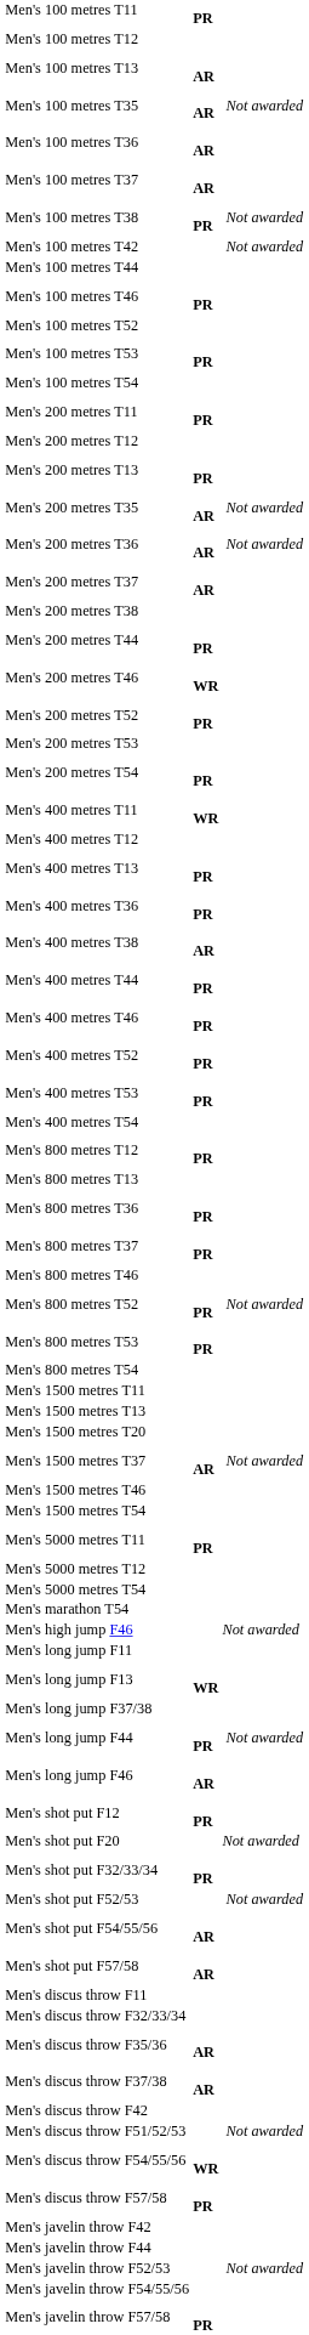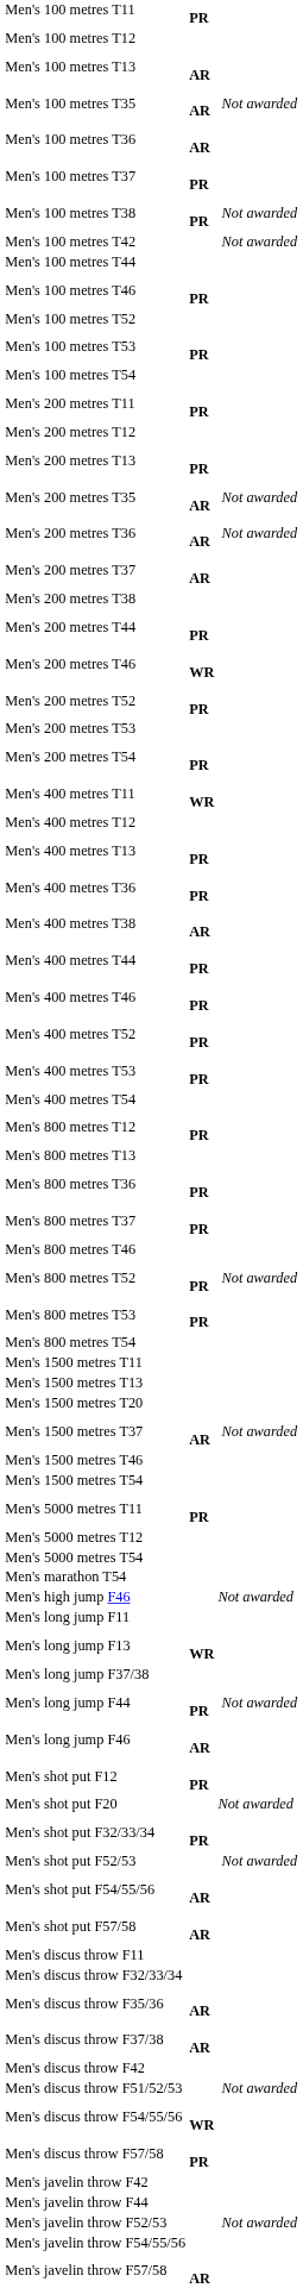 <table>
 <tr>
 <td>Men's 100 metres T11</td>
 <td><br><strong>PR</strong></td>
 <td></td>
 <td></td>
 </tr>
 <tr>
 <td>Men's 100 metres T12</td>
 <td></td>
 <td></td>
 <td></td>
 </tr>
 <tr>
 <td>Men's 100 metres T13</td>
 <td><br><strong>AR</strong></td>
 <td></td>
 <td></td>
 </tr>
 <tr>
 <td>Men's 100 metres T35</td>
 <td><br><strong>AR</strong></td>
 <td></td>
 <td><em>Not awarded</em></td>
 </tr>
 <tr>
 <td>Men's 100 metres T36</td>
 <td><br><strong>AR</strong></td>
 <td></td>
 <td></td>
 </tr>
 <tr>
 <td>Men's 100 metres T37</td>
-<td><br><strong>AR</strong></td>
+<td><br><strong>PR</strong></td>
 <td></td>
 <td></td>
 </tr>
 <tr>
 <td>Men's 100 metres T38</td>
 <td><br><strong>PR</strong></td>
 <td></td>
 <td><em>Not awarded</em></td>
 </tr>
 <tr>
 <td>Men's 100 metres T42</td>
 <td></td>
 <td></td>
 <td><em>Not awarded</em></td>
 </tr>
 <tr>
 <td>Men's 100 metres T44</td>
 <td></td>
 <td></td>
 <td></td>
 </tr>
 <tr>
 <td>Men's 100 metres T46</td>
 <td><br><strong>PR</strong></td>
 <td></td>
 <td></td>
 </tr>
 <tr>
 <td>Men's 100 metres T52</td>
 <td></td>
 <td></td>
 <td></td>
 </tr>
 <tr>
 <td>Men's 100 metres T53</td>
 <td><br><strong>PR</strong></td>
 <td></td>
 <td></td>
 </tr>
 <tr>
 <td>Men's 100 metres T54</td>
 <td></td>
 <td></td>
 <td></td>
 </tr>
 <tr>
 <td>Men's 200 metres T11</td>
 <td><br><strong>PR</strong></td>
 <td></td>
 <td></td>
 </tr>
 <tr>
 <td>Men's 200 metres T12</td>
 <td></td>
 <td></td>
 <td></td>
 </tr>
 <tr>
 <td>Men's 200 metres T13</td>
 <td><br><strong>PR</strong></td>
 <td></td>
 <td></td>
 </tr>
 <tr>
 <td>Men's 200 metres T35</td>
 <td><br><strong>AR</strong></td>
 <td></td>
 <td><em>Not awarded</em></td>
 </tr>
 <tr>
 <td>Men's 200 metres T36</td>
 <td><br><strong>AR</strong></td>
 <td></td>
 <td><em>Not awarded</em></td>
 </tr>
 <tr>
 <td>Men's 200 metres T37</td>
 <td><br><strong>AR</strong></td>
 <td></td>
 <td></td>
 </tr>
 <tr>
 <td>Men's 200 metres T38</td>
 <td></td>
 <td></td>
 <td></td>
 </tr>
 <tr>
 <td>Men's 200 metres T44</td>
 <td><br><strong>PR</strong></td>
 <td></td>
 <td></td>
 </tr>
 <tr>
 <td>Men's 200 metres T46</td>
 <td><br><strong>WR</strong></td>
 <td></td>
 <td></td>
 </tr>
 <tr>
 <td>Men's 200 metres T52</td>
 <td><br><strong>PR</strong></td>
 <td></td>
 <td></td>
 </tr>
 <tr>
 <td>Men's 200 metres T53</td>
 <td></td>
 <td></td>
 <td></td>
 </tr>
 <tr>
 <td>Men's 200 metres T54</td>
 <td><br><strong>PR</strong></td>
 <td></td>
 <td></td>
 </tr>
 <tr>
 <td>Men's 400 metres T11</td>
 <td><br><strong>WR</strong></td>
 <td></td>
 <td></td>
 </tr>
 <tr>
 <td>Men's 400 metres T12</td>
 <td></td>
 <td></td>
 <td></td>
 </tr>
 <tr>
 <td>Men's 400 metres T13</td>
 <td><br><strong>PR</strong></td>
 <td></td>
 <td></td>
 </tr>
 <tr>
 <td>Men's 400 metres T36</td>
 <td><br><strong>PR</strong></td>
 <td></td>
 <td></td>
 </tr>
 <tr>
 <td>Men's 400 metres T38</td>
 <td><br><strong>AR</strong></td>
 <td></td>
 <td></td>
 </tr>
 <tr>
 <td>Men's 400 metres T44</td>
 <td><br><strong>PR</strong></td>
 <td></td>
 <td></td>
 </tr>
 <tr>
 <td>Men's 400 metres T46</td>
 <td><br><strong>PR</strong></td>
 <td></td>
 <td></td>
 </tr>
 <tr>
 <td>Men's 400 metres T52</td>
 <td><br><strong>PR</strong></td>
 <td></td>
 <td></td>
 </tr>
 <tr>
 <td>Men's 400 metres T53</td>
 <td><br><strong>PR</strong></td>
 <td></td>
 <td></td>
 </tr>
 <tr>
 <td>Men's 400 metres T54</td>
 <td></td>
 <td></td>
 <td></td>
 </tr>
 <tr>
 <td>Men's 800 metres T12</td>
 <td><br><strong>PR</strong></td>
 <td></td>
 <td></td>
 </tr>
 <tr>
 <td>Men's 800 metres T13</td>
 <td></td>
 <td></td>
 <td></td>
 </tr>
 <tr>
 <td>Men's 800 metres T36</td>
 <td><br><strong>PR</strong></td>
 <td></td>
 <td></td>
 </tr>
 <tr>
 <td>Men's 800 metres T37</td>
 <td><br><strong>PR</strong></td>
 <td></td>
 <td></td>
 </tr>
 <tr>
 <td>Men's 800 metres T46</td>
 <td></td>
 <td></td>
 <td></td>
 </tr>
 <tr>
 <td>Men's 800 metres T52</td>
 <td><br><strong>PR</strong></td>
 <td></td>
 <td><em>Not awarded</em></td>
 </tr>
 <tr>
 <td>Men's 800 metres T53</td>
 <td><br><strong>PR</strong></td>
 <td></td>
 <td></td>
 </tr>
 <tr>
 <td>Men's 800 metres T54</td>
 <td></td>
 <td></td>
 <td></td>
 </tr>
 <tr>
 <td>Men's 1500 metres T11</td>
 <td></td>
 <td></td>
 <td></td>
 </tr>
 <tr>
 <td>Men's 1500 metres T13</td>
 <td></td>
 <td></td>
 <td></td>
 </tr>
 <tr>
 <td>Men's 1500 metres T20</td>
 <td></td>
 <td></td>
 <td></td>
 </tr>
 <tr>
 <td>Men's 1500 metres T37</td>
 <td><br><strong>AR</strong></td>
 <td></td>
 <td><em>Not awarded</em></td>
 </tr>
 <tr>
 <td>Men's 1500 metres T46</td>
 <td></td>
 <td></td>
 <td></td>
 </tr>
 <tr>
 <td>Men's 1500 metres T54</td>
 <td></td>
 <td></td>
 <td></td>
 </tr>
 <tr>
 <td>Men's 5000 metres T11</td>
 <td><br><strong>PR</strong></td>
 <td></td>
 <td></td>
 </tr>
 <tr>
 <td>Men's 5000 metres T12</td>
 <td></td>
 <td></td>
 <td></td>
 </tr>
 <tr>
 <td>Men's 5000 metres T54</td>
 <td></td>
 <td></td>
 <td></td>
 </tr>
 <tr>
 <td>Men's marathon T54</td>
 <td></td>
 <td></td>
 <td></td>
 </tr>
 <tr>
 <td>Men's high jump <a href='#'>F46</a></td>
 <td></td>
 <td colspan=2><em>Not awarded</em></td>
 </tr>
 <tr>
 <td>Men's long jump F11</td>
 <td></td>
 <td></td>
 <td></td>
 </tr>
 <tr>
 <td>Men's long jump F13</td>
 <td><br><strong>WR</strong></td>
 <td></td>
 <td></td>
 </tr>
 <tr>
 <td>Men's long jump F37/38</td>
 <td></td>
 <td></td>
 <td></td>
 </tr>
 <tr>
 <td>Men's long jump F44</td>
 <td><br><strong>PR</strong></td>
 <td></td>
 <td><em>Not awarded</em></td>
 </tr>
 <tr>
 <td>Men's long jump F46</td>
 <td><br><strong>AR</strong></td>
 <td></td>
 <td></td>
 </tr>
 <tr>
 <td>Men's shot put F12</td>
 <td><br><strong>PR</strong></td>
 <td></td>
 <td></td>
 </tr>
 <tr>
 <td>Men's shot put F20</td>
 <td></td>
 <td colspan=2><em>Not awarded</em></td>
 </tr>
 <tr>
 <td>Men's shot put F32/33/34</td>
 <td><br><strong>PR</strong></td>
 <td></td>
 <td></td>
 </tr>
 <tr>
 <td>Men's shot put F52/53</td>
 <td></td>
 <td></td>
 <td><em>Not awarded</em></td>
 </tr>
 <tr>
 <td>Men's shot put F54/55/56</td>
 <td><br><strong>AR</strong></td>
 <td></td>
 <td></td>
 </tr>
 <tr>
 <td>Men's shot put F57/58</td>
 <td><br><strong>AR</strong></td>
 <td></td>
 <td></td>
 </tr>
 <tr>
 <td>Men's discus throw F11</td>
 <td></td>
 <td></td>
 <td></td>
 </tr>
 <tr>
 <td>Men's discus throw F32/33/34</td>
 <td></td>
 <td></td>
 <td></td>
 </tr>
 <tr>
 <td>Men's discus throw F35/36</td>
 <td><br><strong>AR</strong></td>
 <td></td>
 <td></td>
 </tr>
 <tr>
 <td>Men's discus throw F37/38</td>
 <td><br><strong>AR</strong></td>
 <td></td>
 <td></td>
 </tr>
 <tr>
 <td>Men's discus throw F42</td>
 <td></td>
 <td></td>
 <td></td>
 </tr>
 <tr>
 <td>Men's discus throw F51/52/53</td>
 <td></td>
 <td></td>
 <td><em>Not awarded</em></td>
 </tr>
 <tr>
 <td>Men's discus throw F54/55/56</td>
 <td><br><strong>WR</strong></td>
 <td></td>
 <td></td>
 </tr>
 <tr>
 <td>Men's discus throw F57/58</td>
 <td><br><strong>PR</strong></td>
 <td></td>
 <td></td>
 </tr>
 <tr>
 <td>Men's javelin throw F42</td>
 <td></td>
 <td></td>
 <td></td>
 </tr>
 <tr>
 <td>Men's javelin throw F44</td>
 <td></td>
 <td></td>
 <td></td>
 </tr>
 <tr>
 <td>Men's javelin throw F52/53</td>
 <td></td>
 <td></td>
 <td><em>Not awarded</em></td>
 </tr>
 <tr>
 <td>Men's javelin throw F54/55/56</td>
 <td></td>
 <td></td>
 <td></td>
 </tr>
 <tr>
 <td>Men's javelin throw F57/58</td>
-<td><br><strong>PR</strong></td>
+<td><br><strong>AR</strong></td>
 <td></td>
 <td></td>
 </tr>
 </table>
